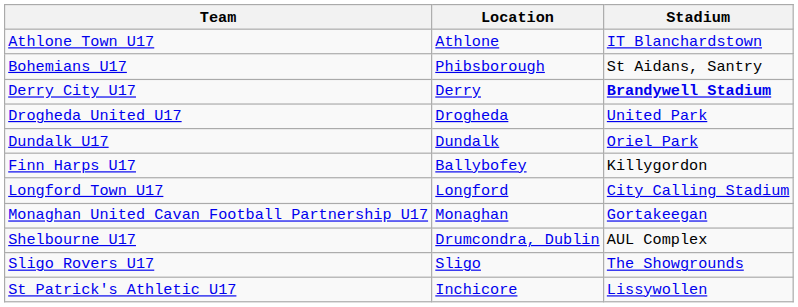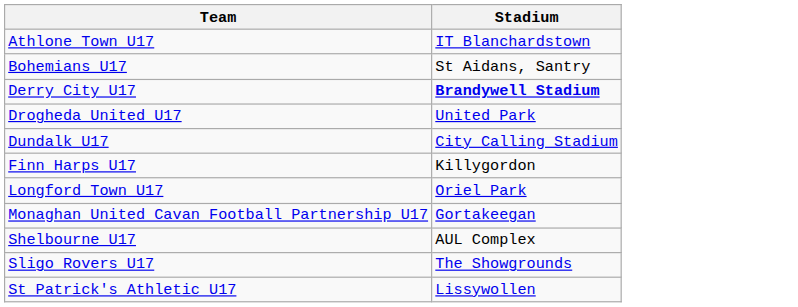 <table class="wikitable sortable">
 <tr>
 <th>Team</th>
-<th>Location</th>
 <th>Stadium</th>
 </tr>
 <tr>
 <td><a href='#'>Athlone Town U17</a></td>
-<td><a href='#'>Athlone</a></td>
 <td><a href='#'>IT Blanchardstown</a></td>
 </tr>
 <tr>
 <td><a href='#'>Bohemians U17</a></td>
-<td><a href='#'>Phibsborough</a></td>
 <td>St Aidans, Santry</td>
 </tr>
 <tr>
 <td><a href='#'>Derry City U17</a></td>
-<td><a href='#'>Derry</a></td>
 <td><strong><a href='#'>Brandywell Stadium</a></strong></td>
 </tr>
 <tr>
 <td><a href='#'>Drogheda United U17</a></td>
-<td><a href='#'>Drogheda</a></td>
 <td><a href='#'>United Park</a></td>
 </tr>
 <tr>
 <td><a href='#'>Dundalk U17</a></td>
-<td><a href='#'>Dundalk</a></td>
-<td><a href='#'>Oriel Park</a></td>
+<td><a href='#'>City Calling Stadium</a></td>
 </tr>
 <tr>
 <td><a href='#'>Finn Harps U17</a></td>
-<td><a href='#'>Ballybofey</a></td>
 <td>Killygordon</td>
 </tr>
 <tr>
 <td><a href='#'>Longford Town U17</a></td>
-<td><a href='#'>Longford</a></td>
-<td><a href='#'>City Calling Stadium</a></td>
+<td><a href='#'>Oriel Park</a></td>
 </tr>
 <tr>
 <td><a href='#'>Monaghan United Cavan Football Partnership U17</a></td>
-<td><a href='#'>Monaghan</a></td>
 <td><a href='#'>Gortakeegan</a></td>
 </tr>
 <tr>
 <td><a href='#'>Shelbourne U17</a></td>
-<td><a href='#'>Drumcondra, Dublin</a></td>
 <td>AUL Complex</td>
 </tr>
 <tr>
 <td><a href='#'>Sligo Rovers U17</a></td>
-<td><a href='#'>Sligo</a></td>
 <td><a href='#'>The Showgrounds</a></td>
 </tr>
 <tr>
 <td><a href='#'>St Patrick's Athletic U17</a></td>
-<td><a href='#'>Inchicore</a></td>
 <td><a href='#'>Lissywollen</a></td>
 </tr>
 </table>
